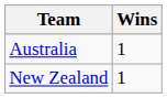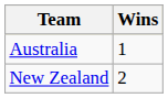 <table class="wikitable">
 <tr bgcolor=#bdb76b>
 <th>Team</th>
 <th>Wins</th>
 </tr>
 <tr>
 <td> <a href='#'>Australia</a></td>
 <td>1</td>
 </tr>
 <tr>
 <td> <a href='#'>New Zealand</a></td>
-<td>1</td>
+<td>2</td>
 </tr>
 </table>
